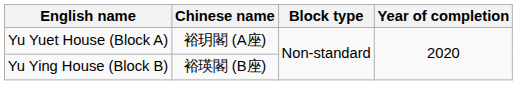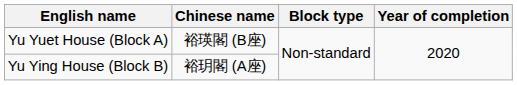 <table class="wikitable" style="text-align: center">
 <tr>
 <th>English name</th>
 <th>Chinese name</th>
 <th>Block type</th>
 <th>Year of completion</th>
 </tr>
 <tr>
 <td>Yu Yuet House (Block A)</td>
-<td>裕玥閣 (A座)</td>
+<td>裕瑛閣 (B座)</td>
 <td rowspan="2">Non-standard</td>
 <td rowspan="2">2020</td>
 </tr>
 <tr>
 <td>Yu Ying House (Block B)</td>
-<td>裕瑛閣 (B座)</td>
+<td>裕玥閣 (A座)</td>
 </tr>
 </table>
